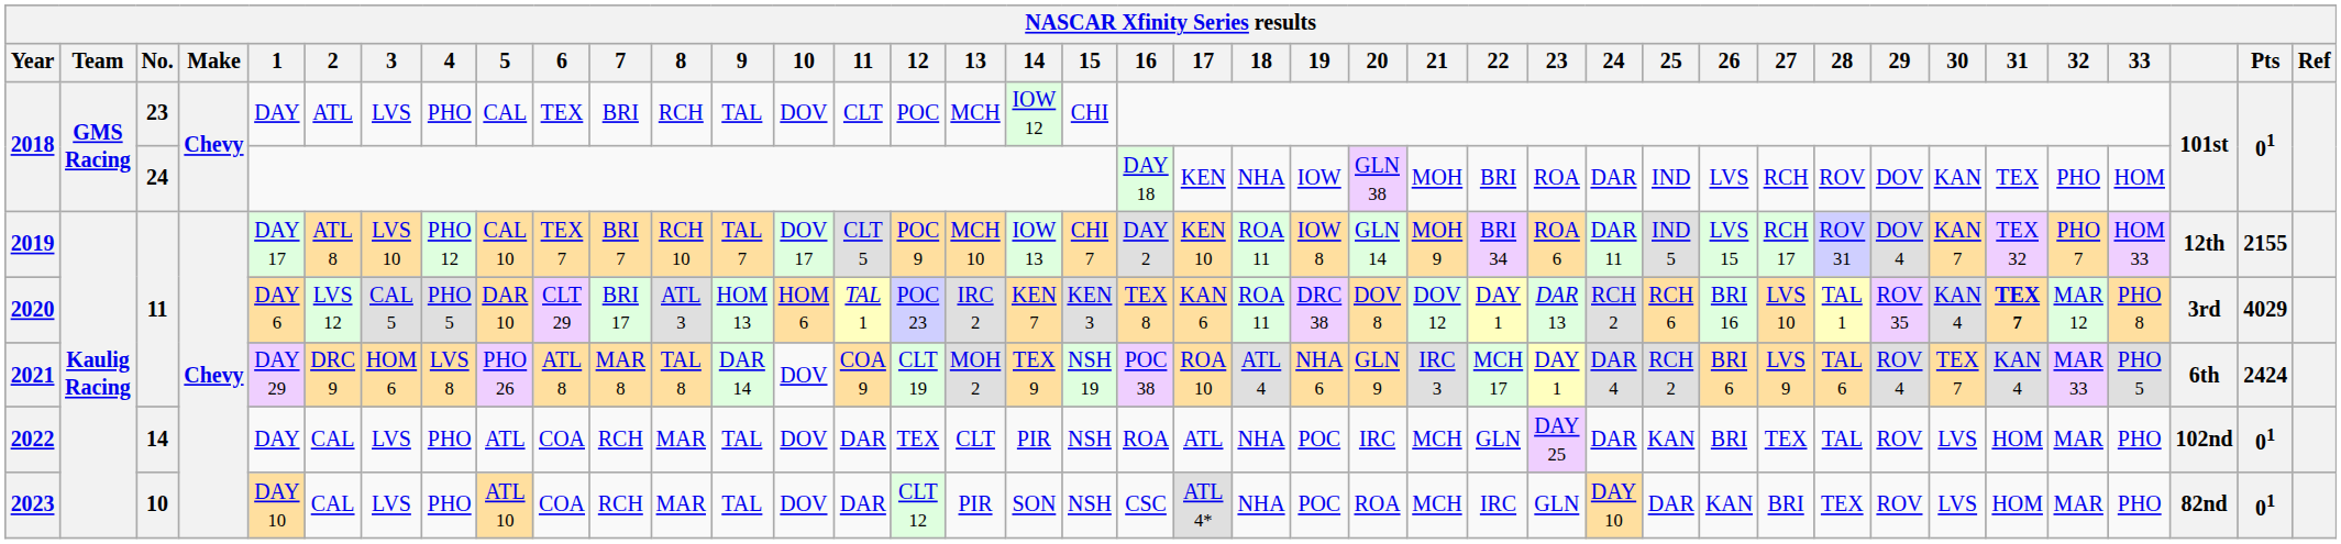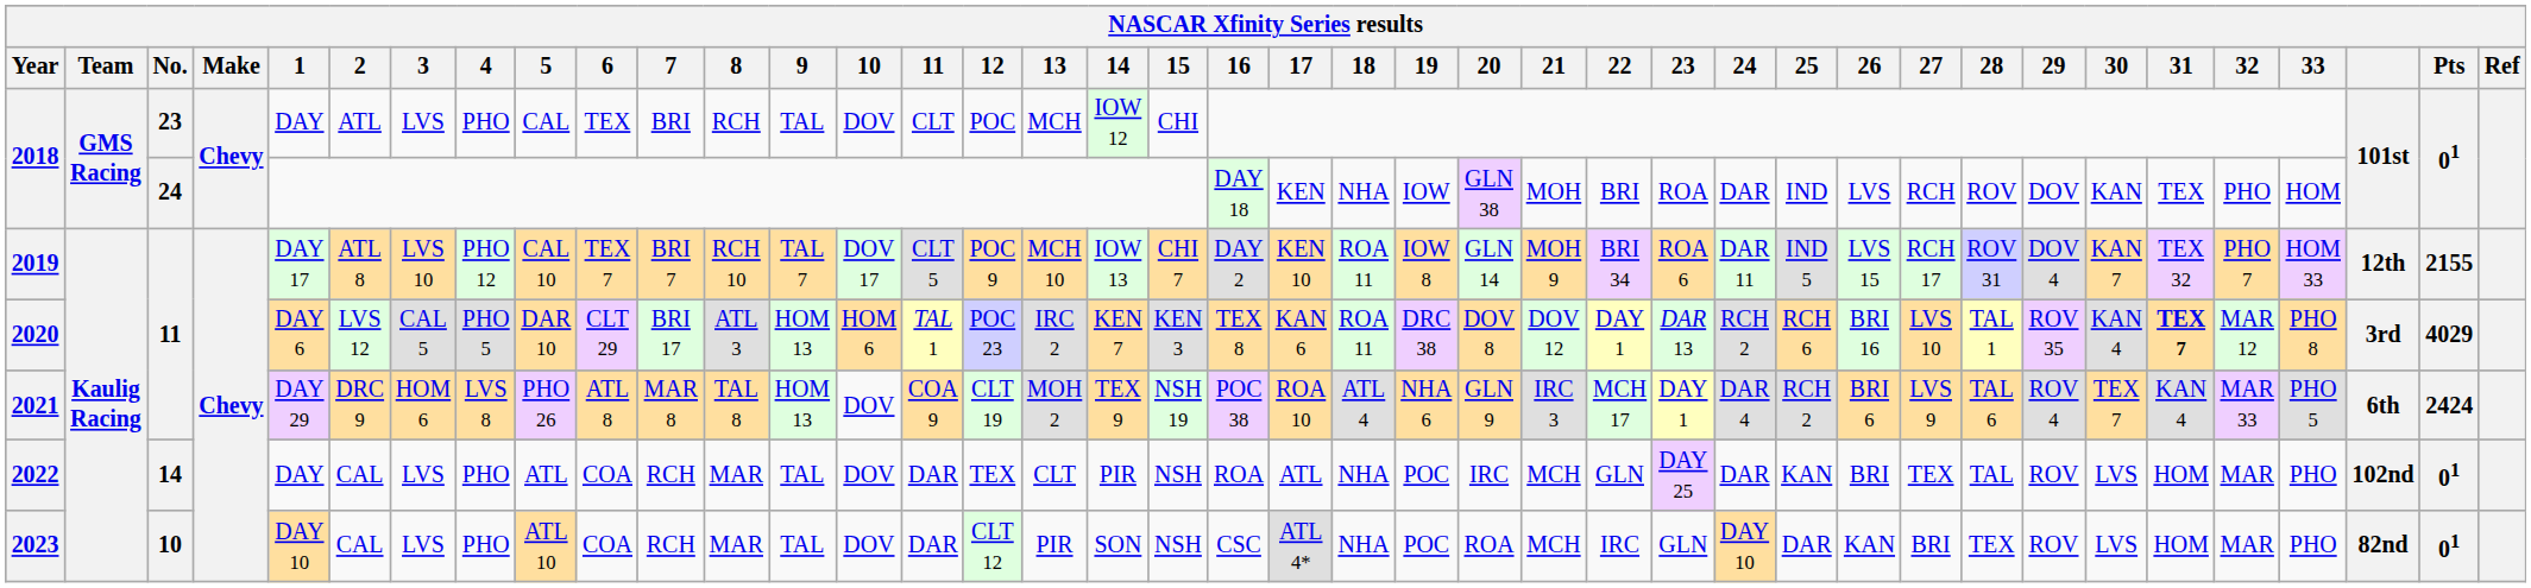 <table class="wikitable" style="text-align:center; font-size:75%">
 <tr>
 <th colspan=42><a href='#'>NASCAR Xfinity Series</a> results</th>
 </tr>
 <tr>
 <th>Year</th>
 <th>Team</th>
 <th>No.</th>
 <th>Make</th>
 <th>1</th>
 <th>2</th>
 <th>3</th>
 <th>4</th>
 <th>5</th>
 <th>6</th>
 <th>7</th>
 <th>8</th>
 <th>9</th>
 <th>10</th>
 <th>11</th>
 <th>12</th>
 <th>13</th>
 <th>14</th>
 <th>15</th>
 <th>16</th>
 <th>17</th>
 <th>18</th>
 <th>19</th>
 <th>20</th>
 <th>21</th>
 <th>22</th>
 <th>23</th>
 <th>24</th>
 <th>25</th>
 <th>26</th>
 <th>27</th>
 <th>28</th>
 <th>29</th>
 <th>30</th>
 <th>31</th>
 <th>32</th>
 <th>33</th>
 <th></th>
 <th>Pts</th>
 <th>Ref</th>
 </tr>
 <tr>
 <th rowspan=2><a href='#'>2018</a></th>
 <th rowspan=2><a href='#'>GMS Racing</a></th>
 <th>23</th>
 <th rowspan=2><a href='#'>Chevy</a></th>
 <td><a href='#'>DAY</a></td>
 <td><a href='#'>ATL</a></td>
 <td><a href='#'>LVS</a></td>
 <td><a href='#'>PHO</a></td>
 <td><a href='#'>CAL</a></td>
 <td><a href='#'>TEX</a></td>
 <td><a href='#'>BRI</a></td>
 <td><a href='#'>RCH</a></td>
 <td><a href='#'>TAL</a></td>
 <td><a href='#'>DOV</a></td>
 <td><a href='#'>CLT</a></td>
 <td><a href='#'>POC</a></td>
 <td><a href='#'>MCH</a></td>
 <td style="background:#DFFFDF;"><a href='#'>IOW</a><br><small>12</small></td>
 <td><a href='#'>CHI</a></td>
 <td colspan=18></td>
 <th rowspan=2>101st</th>
 <th rowspan=2>0<sup>1</sup></th>
 <th rowspan=2></th>
 </tr>
 <tr>
 <th>24</th>
 <td colspan=15></td>
 <td style="background:#DFFFDF;"><a href='#'>DAY</a><br><small>18</small></td>
 <td><a href='#'>KEN</a></td>
 <td><a href='#'>NHA</a></td>
 <td><a href='#'>IOW</a></td>
 <td style="background:#EFCFFF;"><a href='#'>GLN</a><br><small>38</small></td>
 <td><a href='#'>MOH</a></td>
 <td><a href='#'>BRI</a></td>
 <td><a href='#'>ROA</a></td>
 <td><a href='#'>DAR</a></td>
 <td><a href='#'>IND</a></td>
 <td><a href='#'>LVS</a></td>
 <td><a href='#'>RCH</a></td>
 <td><a href='#'>ROV</a></td>
 <td><a href='#'>DOV</a></td>
 <td><a href='#'>KAN</a></td>
 <td><a href='#'>TEX</a></td>
 <td><a href='#'>PHO</a></td>
 <td><a href='#'>HOM</a></td>
 </tr>
 <tr>
 <th><a href='#'>2019</a></th>
 <th rowspan=5><a href='#'>Kaulig Racing</a></th>
 <th rowspan=3>11</th>
 <th rowspan=5><a href='#'>Chevy</a></th>
 <td style="background:#DFFFDF;"><a href='#'>DAY</a><br><small>17</small></td>
 <td style="background:#FFDF9F;"><a href='#'>ATL</a><br><small>8</small></td>
 <td style="background:#FFDF9F;"><a href='#'>LVS</a><br><small>10</small></td>
 <td style="background:#DFFFDF;"><a href='#'>PHO</a><br><small>12</small></td>
 <td style="background:#FFDF9F;"><a href='#'>CAL</a><br><small>10</small></td>
 <td style="background:#FFDF9F;"><a href='#'>TEX</a><br><small>7</small></td>
 <td style="background:#FFDF9F;"><a href='#'>BRI</a><br><small>7</small></td>
 <td style="background:#FFDF9F;"><a href='#'>RCH</a><br><small>10</small></td>
 <td style="background:#FFDF9F;"><a href='#'>TAL</a><br><small>7</small></td>
 <td style="background:#DFFFDF;"><a href='#'>DOV</a><br><small>17</small></td>
 <td style="background:#DFDFDF;"><a href='#'>CLT</a><br><small>5</small></td>
 <td style="background:#FFDF9F;"><a href='#'>POC</a><br><small>9</small></td>
 <td style="background:#FFDF9F;"><a href='#'>MCH</a><br><small>10</small></td>
 <td style="background:#DFFFDF;"><a href='#'>IOW</a><br><small>13</small></td>
 <td style="background:#FFDF9F;"><a href='#'>CHI</a><br><small>7</small></td>
 <td style="background:#DFDFDF;"><a href='#'>DAY</a><br><small>2</small></td>
 <td style="background:#FFDF9F;"><a href='#'>KEN</a><br><small>10</small></td>
 <td style="background:#DFFFDF;"><a href='#'>ROA</a><br><small>11</small></td>
 <td style="background:#FFDF9F;"><a href='#'>IOW</a><br><small>8</small></td>
 <td style="background:#DFFFDF;"><a href='#'>GLN</a><br><small>14</small></td>
 <td style="background:#FFDF9F;"><a href='#'>MOH</a><br><small>9</small></td>
 <td style="background:#EFCFFF;"><a href='#'>BRI</a><br><small>34</small></td>
 <td style="background:#FFDF9F;"><a href='#'>ROA</a><br><small>6</small></td>
 <td style="background:#DFFFDF;"><a href='#'>DAR</a><br><small>11</small></td>
 <td style="background:#DFDFDF;"><a href='#'>IND</a><br><small>5</small></td>
 <td style="background:#DFFFDF;"><a href='#'>LVS</a><br><small>15</small></td>
 <td style="background:#DFFFDF;"><a href='#'>RCH</a><br><small>17</small></td>
 <td style="background:#CFCFFF;"><a href='#'>ROV</a><br><small>31</small></td>
 <td style="background:#DFDFDF;"><a href='#'>DOV</a><br><small>4</small></td>
 <td style="background:#FFDF9F;"><a href='#'>KAN</a><br><small>7</small></td>
 <td style="background:#EFCFFF;"><a href='#'>TEX</a><br><small>32</small></td>
 <td style="background:#FFDF9F;"><a href='#'>PHO</a><br><small>7</small></td>
 <td style="background:#EFCFFF;"><a href='#'>HOM</a><br><small>33</small></td>
 <th>12th</th>
 <th>2155</th>
 <th></th>
 </tr>
 <tr>
 <th><a href='#'>2020</a></th>
 <td style="background:#FFDF9F;"><a href='#'>DAY</a><br><small>6</small></td>
 <td style="background:#DFFFDF;"><a href='#'>LVS</a><br><small>12</small></td>
 <td style="background:#DFDFDF;"><a href='#'>CAL</a><br><small>5</small></td>
 <td style="background:#DFDFDF;"><a href='#'>PHO</a><br><small>5</small></td>
 <td style="background:#FFDF9F;"><a href='#'>DAR</a><br><small>10</small></td>
 <td style="background:#EFCFFF;"><a href='#'>CLT</a><br><small>29</small></td>
 <td style="background:#DFFFDF;"><a href='#'>BRI</a><br><small>17</small></td>
 <td style="background:#DFDFDF;"><a href='#'>ATL</a><br><small>3</small></td>
 <td style="background:#DFFFDF;"><a href='#'>HOM</a><br><small>13</small></td>
 <td style="background:#FFDF9F;"><a href='#'>HOM</a><br><small>6</small></td>
 <td style="background:#FFFFBF;"><em><a href='#'>TAL</a></em><br><small>1</small></td>
 <td style="background:#CFCFFF;"><a href='#'>POC</a><br><small>23</small></td>
 <td style="background:#DFDFDF;"><a href='#'>IRC</a><br><small>2</small></td>
 <td style="background:#FFDF9F;"><a href='#'>KEN</a><br><small>7</small></td>
 <td style="background:#DFDFDF;"><a href='#'>KEN</a><br><small>3</small></td>
 <td style="background:#FFDF9F;"><a href='#'>TEX</a><br><small>8</small></td>
 <td style="background:#FFDF9F;"><a href='#'>KAN</a><br><small>6</small></td>
 <td style="background:#DFFFDF;"><a href='#'>ROA</a><br><small>11</small></td>
 <td style="background:#EFCFFF;"><a href='#'>DRC</a><br><small>38</small></td>
 <td style="background:#FFDF9F;"><a href='#'>DOV</a><br><small>8</small></td>
 <td style="background:#DFFFDF;"><a href='#'>DOV</a><br><small>12</small></td>
 <td style="background:#FFFFBF;"><a href='#'>DAY</a><br><small>1</small></td>
 <td style="background:#DFFFDF;"><em><a href='#'>DAR</a></em><br><small>13</small></td>
 <td style="background:#DFDFDF;"><a href='#'>RCH</a><br><small>2</small></td>
 <td style="background:#FFDF9F;"><a href='#'>RCH</a><br><small>6</small></td>
 <td style="background:#DFFFDF;"><a href='#'>BRI</a><br><small>16</small></td>
 <td style="background:#FFDF9F;"><a href='#'>LVS</a><br><small>10</small></td>
 <td style="background:#FFFFBF;"><a href='#'>TAL</a><br><small>1</small></td>
 <td style="background:#EFCFFF;"><a href='#'>ROV</a><br><small>35</small></td>
 <td style="background:#DFDFDF;"><a href='#'>KAN</a><br><small>4</small></td>
 <td style="background:#FFDF9F;"><strong><a href='#'>TEX</a><br><small>7</small></strong></td>
 <td style="background:#DFFFDF;"><a href='#'>MAR</a><br><small>12</small></td>
 <td style="background:#FFDF9F;"><a href='#'>PHO</a><br><small>8</small></td>
 <th>3rd</th>
 <th>4029</th>
 <th></th>
 </tr>
 <tr>
 <th><a href='#'>2021</a></th>
 <td style="background:#EFCFFF;"><a href='#'>DAY</a><br><small>29</small></td>
 <td style="background:#FFDF9F;"><a href='#'>DRC</a><br><small>9</small></td>
 <td style="background:#FFDF9F;"><a href='#'>HOM</a><br><small>6</small></td>
 <td style="background:#FFDF9F;"><a href='#'>LVS</a><br><small>8</small></td>
 <td style="background:#EFCFFF;"><a href='#'>PHO</a><br><small>26</small></td>
 <td style="background:#FFDF9F;"><a href='#'>ATL</a><br><small>8</small></td>
 <td style="background:#FFDF9F;"><a href='#'>MAR</a><br><small>8</small></td>
 <td style="background:#FFDF9F;"><a href='#'>TAL</a><br><small>8</small></td>
-<td style="background:#DFFFDF;"><a href='#'>DAR</a><br><small>14</small></td>
+<td style="background:#DFFFDF;"><a href='#'>HOM</a><br><small>13</small></td>
 <td><a href='#'>DOV</a></td>
 <td style="background:#FFDF9F;"><a href='#'>COA</a><br><small>9</small></td>
 <td style="background:#DFFFDF;"><a href='#'>CLT</a><br><small>19</small></td>
 <td style="background:#DFDFDF;"><a href='#'>MOH</a><br><small>2</small></td>
 <td style="background:#FFDF9F;"><a href='#'>TEX</a><br><small>9</small></td>
 <td style="background:#DFFFDF;"><a href='#'>NSH</a><br><small>19</small></td>
 <td style="background:#EFCFFF;"><a href='#'>POC</a><br><small>38</small></td>
 <td style="background:#FFDF9F;"><a href='#'>ROA</a><br><small>10</small></td>
 <td style="background:#DFDFDF;"><a href='#'>ATL</a><br><small>4</small></td>
 <td style="background:#FFDF9F;"><a href='#'>NHA</a><br><small>6</small></td>
 <td style="background:#FFDF9F;"><a href='#'>GLN</a><br><small>9</small></td>
 <td style="background:#DFDFDF;"><a href='#'>IRC</a><br><small>3</small></td>
 <td style="background:#DFFFDF;"><a href='#'>MCH</a><br><small>17</small></td>
 <td style="background:#FFFFBF;"><a href='#'>DAY</a><br><small>1</small></td>
 <td style="background:#DFDFDF;"><a href='#'>DAR</a><br><small>4</small></td>
 <td style="background:#DFDFDF;"><a href='#'>RCH</a><br><small>2</small></td>
 <td style="background:#FFDF9F;"><a href='#'>BRI</a><br><small>6</small></td>
 <td style="background:#FFDF9F;"><a href='#'>LVS</a><br><small>9</small></td>
 <td style="background:#FFDF9F;"><a href='#'>TAL</a><br><small>6</small></td>
 <td style="background:#DFDFDF;"><a href='#'>ROV</a><br><small>4</small></td>
 <td style="background:#FFDF9F;"><a href='#'>TEX</a><br><small>7</small></td>
 <td style="background:#DFDFDF;"><a href='#'>KAN</a><br><small>4</small></td>
 <td style="background:#EFCFFF;"><a href='#'>MAR</a><br><small>33</small></td>
 <td style="background:#DFDFDF;"><a href='#'>PHO</a><br><small>5</small></td>
 <th>6th</th>
 <th>2424</th>
 <th></th>
 </tr>
 <tr>
 <th><a href='#'>2022</a></th>
 <th>14</th>
 <td><a href='#'>DAY</a></td>
 <td><a href='#'>CAL</a></td>
 <td><a href='#'>LVS</a></td>
 <td><a href='#'>PHO</a></td>
 <td><a href='#'>ATL</a></td>
 <td><a href='#'>COA</a></td>
 <td><a href='#'>RCH</a></td>
 <td><a href='#'>MAR</a></td>
 <td><a href='#'>TAL</a></td>
 <td><a href='#'>DOV</a></td>
 <td><a href='#'>DAR</a></td>
 <td><a href='#'>TEX</a></td>
 <td><a href='#'>CLT</a></td>
 <td><a href='#'>PIR</a></td>
 <td><a href='#'>NSH</a></td>
 <td><a href='#'>ROA</a></td>
 <td><a href='#'>ATL</a></td>
 <td><a href='#'>NHA</a></td>
 <td><a href='#'>POC</a></td>
 <td><a href='#'>IRC</a></td>
 <td><a href='#'>MCH</a></td>
 <td><a href='#'>GLN</a></td>
 <td style="background:#EFCFFF;"><a href='#'>DAY</a><br><small>25</small></td>
 <td><a href='#'>DAR</a></td>
 <td><a href='#'>KAN</a></td>
 <td><a href='#'>BRI</a></td>
 <td><a href='#'>TEX</a></td>
 <td><a href='#'>TAL</a></td>
 <td><a href='#'>ROV</a></td>
 <td><a href='#'>LVS</a></td>
 <td><a href='#'>HOM</a></td>
 <td><a href='#'>MAR</a></td>
 <td><a href='#'>PHO</a></td>
 <th>102nd</th>
 <th>0<sup>1</sup></th>
 <th></th>
 </tr>
 <tr>
 <th><a href='#'>2023</a></th>
 <th>10</th>
 <td style="background:#FFDF9F;"><a href='#'>DAY</a><br><small>10</small></td>
 <td><a href='#'>CAL</a></td>
 <td><a href='#'>LVS</a></td>
 <td><a href='#'>PHO</a></td>
 <td style="background:#FFDF9F;"><a href='#'>ATL</a><br><small>10</small></td>
 <td><a href='#'>COA</a></td>
 <td><a href='#'>RCH</a></td>
 <td><a href='#'>MAR</a></td>
 <td><a href='#'>TAL</a></td>
 <td><a href='#'>DOV</a></td>
 <td><a href='#'>DAR</a></td>
 <td style="background:#DFFFDF;"><a href='#'>CLT</a><br><small>12</small></td>
 <td><a href='#'>PIR</a></td>
 <td><a href='#'>SON</a></td>
 <td><a href='#'>NSH</a></td>
 <td><a href='#'>CSC</a></td>
 <td style="background:#DFDFDF;"><a href='#'>ATL</a><br><small>4*</small></td>
 <td><a href='#'>NHA</a></td>
 <td><a href='#'>POC</a></td>
 <td><a href='#'>ROA</a></td>
 <td><a href='#'>MCH</a></td>
 <td><a href='#'>IRC</a></td>
 <td><a href='#'>GLN</a></td>
 <td style="background:#FFDF9F;"><a href='#'>DAY</a><br><small>10</small></td>
 <td><a href='#'>DAR</a></td>
 <td><a href='#'>KAN</a></td>
 <td><a href='#'>BRI</a></td>
 <td><a href='#'>TEX</a></td>
 <td><a href='#'>ROV</a></td>
 <td><a href='#'>LVS</a></td>
 <td><a href='#'>HOM</a></td>
 <td><a href='#'>MAR</a></td>
 <td><a href='#'>PHO</a></td>
 <th>82nd</th>
 <th>0<sup>1</sup></th>
 <th></th>
 </tr>
 </table>
